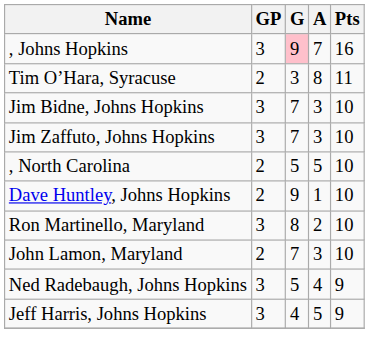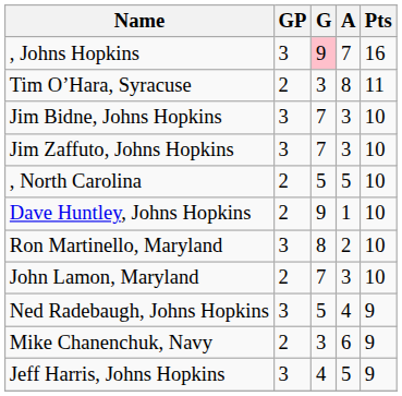 <table class="wikitable">
 <tr>
 <th>Name</th>
 <th>GP</th>
 <th>G</th>
 <th>A</th>
 <th>Pts</th>
 </tr>
 <tr>
 <td>, Johns Hopkins</td>
 <td>3</td>
 <td style="background: pink;">9</td>
 <td>7</td>
 <td>16</td>
 </tr>
 <tr>
 <td>Tim O’Hara, Syracuse</td>
 <td>2</td>
 <td>3</td>
 <td>8</td>
 <td>11</td>
 </tr>
 <tr>
 <td>Jim Bidne, Johns Hopkins</td>
 <td>3</td>
 <td>7</td>
 <td>3</td>
 <td>10</td>
 </tr>
 <tr>
 <td>Jim Zaffuto, Johns Hopkins</td>
 <td>3</td>
 <td>7</td>
 <td>3</td>
 <td>10</td>
 </tr>
 <tr>
 <td>, North Carolina</td>
 <td>2</td>
 <td>5</td>
 <td>5</td>
 <td>10</td>
 </tr>
 <tr>
 <td><a href='#'>Dave Huntley</a>, Johns Hopkins</td>
 <td>2</td>
 <td>9</td>
 <td>1</td>
 <td>10</td>
 </tr>
 <tr>
 <td>Ron Martinello, Maryland</td>
 <td>3</td>
 <td>8</td>
 <td>2</td>
 <td>10</td>
 </tr>
 <tr>
 <td>John Lamon, Maryland</td>
 <td>2</td>
 <td>7</td>
 <td>3</td>
 <td>10</td>
 </tr>
 <tr>
 <td>Ned Radebaugh, Johns Hopkins</td>
 <td>3</td>
 <td>5</td>
 <td>4</td>
 <td>9</td>
 </tr>
 <tr>
+<td>Mike Chanenchuk, Navy</td>
+<td>2</td>
+<td>3</td>
+<td>6</td>
+<td>9</td>
+</tr>
+<tr>
 <td>Jeff Harris, Johns Hopkins</td>
 <td>3</td>
 <td>4</td>
 <td>5</td>
 <td>9</td>
 </tr>
 <tr>
 </tr>
 </table>
